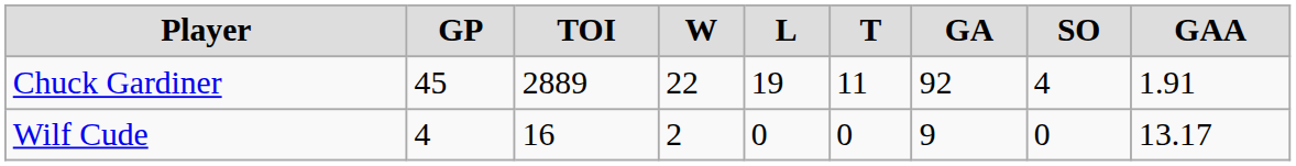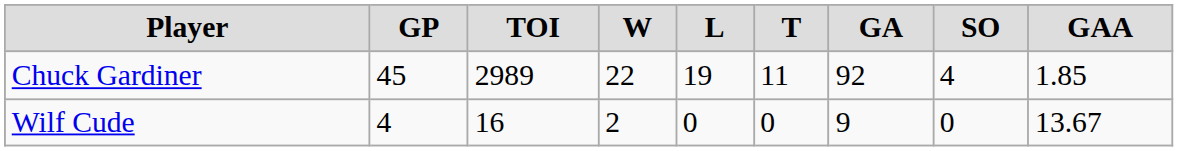 <table class="wikitable" width="50%">
 <tr align="center"  bgcolor="#dddddd">
 <td><strong>Player</strong></td>
 <td><strong>GP</strong></td>
 <td><strong>TOI</strong></td>
 <td><strong>W</strong></td>
 <td><strong>L</strong></td>
 <td><strong>T</strong></td>
 <td><strong>GA</strong></td>
 <td><strong>SO</strong></td>
 <td><strong>GAA</strong></td>
 </tr>
 <tr>
 <td><a href='#'>Chuck Gardiner</a></td>
 <td>45</td>
-<td>2889</td>
+<td>2989</td>
 <td>22</td>
 <td>19</td>
 <td>11</td>
 <td>92</td>
 <td>4</td>
-<td>1.91</td>
+<td>1.85</td>
 </tr>
 <tr>
 <td><a href='#'>Wilf Cude</a></td>
 <td>4</td>
 <td>16</td>
 <td>2</td>
 <td>0</td>
 <td>0</td>
 <td>9</td>
 <td>0</td>
-<td>13.17</td>
+<td>13.67</td>
 </tr>
 </table>
